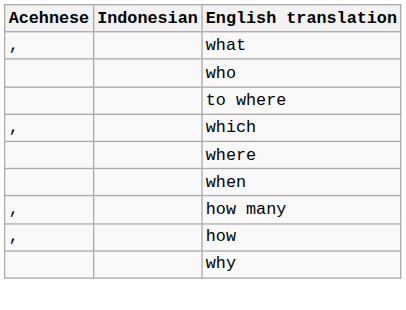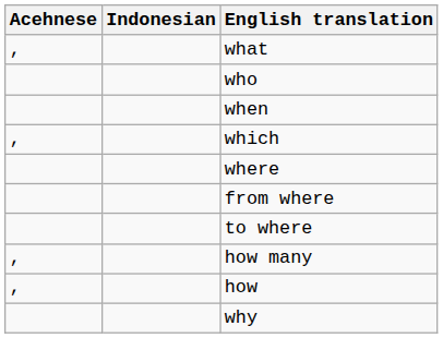 <table class="wikitable">
 <tr>
 <th>Acehnese</th>
 <th>Indonesian</th>
 <th>English translation</th>
 </tr>
 <tr>
 <td>, </td>
 <td></td>
 <td>what</td>
 </tr>
 <tr>
 <td></td>
 <td></td>
 <td>who</td>
 </tr>
 <tr>
 <td></td>
 <td></td>
-<td>to where</td>
+<td>when</td>
 </tr>
 <tr>
 <td>, </td>
 <td></td>
 <td>which</td>
 </tr>
 <tr>
 <td></td>
 <td></td>
 <td>where</td>
 </tr>
 <tr>
 <td></td>
 <td></td>
-<td>when</td>
+<td>from where</td>
+</tr>
+<tr>
+<td></td>
+<td></td>
+<td>to where</td>
 </tr>
 <tr>
 <td>, </td>
 <td></td>
 <td>how many</td>
 </tr>
 <tr>
 <td>, </td>
 <td></td>
 <td>how</td>
 </tr>
 <tr>
 <td></td>
 <td></td>
 <td>why</td>
 </tr>
 </table>
